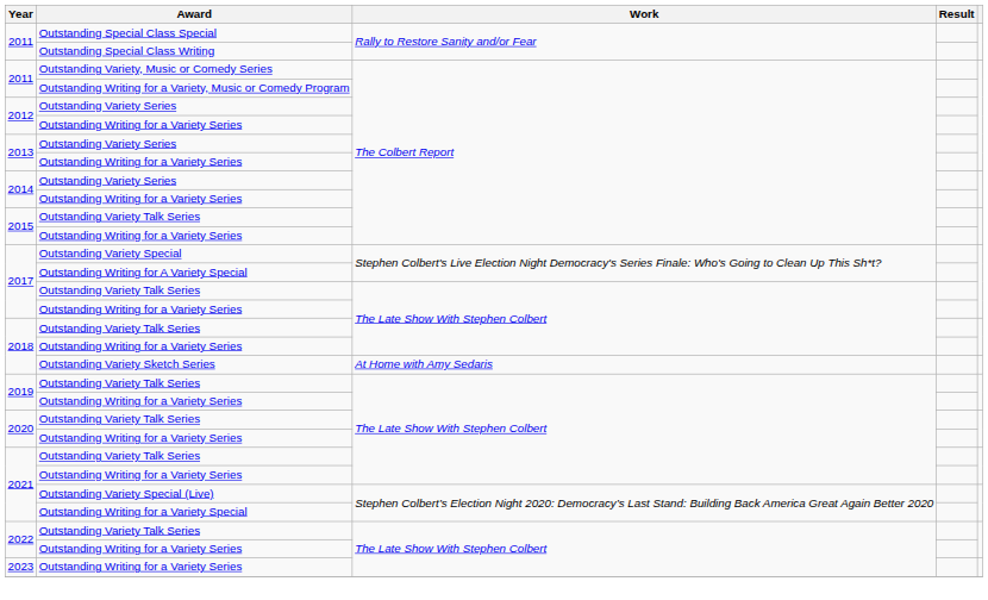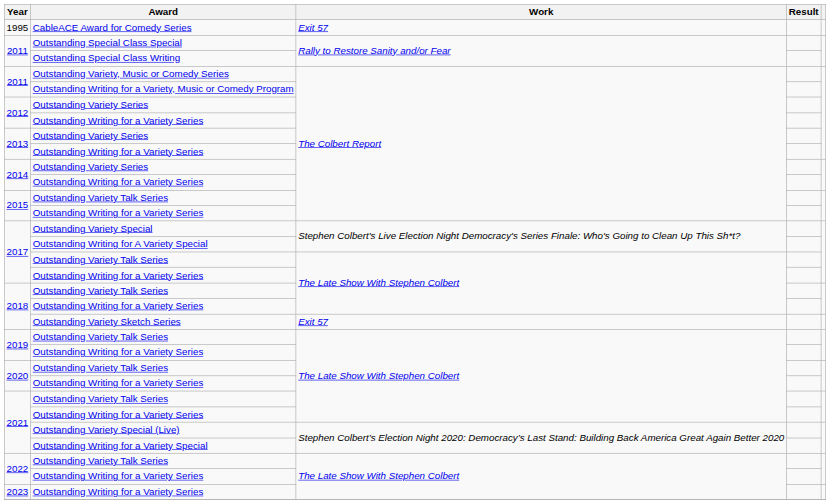 <table class="wikitable sortable">
 <tr>
 <th>Year</th>
 <th>Award</th>
 <th>Work</th>
 <th>Result</th>
 <th scope="col" class="unsortable"></th>
+</tr>
+<tr>
+<td style="text-align:center;",>1995</td>
+<td><a href='#'>CableACE Award for Comedy Series</a></td>
+<td><em><a href='#'>Exit 57</a></em></td>
+<td></td>
+<td></td>
 </tr>
 <tr>
 <td style="text-align:center;", rowspan=2><a href='#'>2011</a></td>
 <td><a href='#'>Outstanding Special Class Special</a></td>
 <td rowspan=2><em><a href='#'>Rally to Restore Sanity and/or Fear</a></em></td>
 <td></td>
 <td rowspan=2></td>
 </tr>
 <tr>
 <td><a href='#'>Outstanding Special Class Writing</a></td>
 <td></td>
 </tr>
 <tr>
 <td style="text-align:center;", rowspan=2><a href='#'>2011</a></td>
 <td><a href='#'>Outstanding Variety, Music or Comedy Series</a></td>
 <td rowspan=10><em><a href='#'>The Colbert Report</a></em></td>
 <td></td>
 </tr>
 <tr>
 <td><a href='#'>Outstanding Writing for a Variety, Music or Comedy Program</a></td>
 <td></td>
 </tr>
 <tr>
 <td style="text-align:center;", rowspan=2><a href='#'>2012</a></td>
 <td><a href='#'>Outstanding Variety Series</a></td>
 <td></td>
 </tr>
 <tr>
 <td><a href='#'>Outstanding Writing for a Variety Series</a></td>
 <td></td>
 </tr>
 <tr>
 <td style="text-align:center;", rowspan=2><a href='#'>2013</a></td>
 <td><a href='#'>Outstanding Variety Series</a></td>
 <td></td>
 </tr>
 <tr>
 <td><a href='#'>Outstanding Writing for a Variety Series</a></td>
 <td></td>
 </tr>
 <tr>
 <td style="text-align:center;", rowspan=2><a href='#'>2014</a></td>
 <td><a href='#'>Outstanding Variety Series</a></td>
 <td></td>
 <td rowspan=2></td>
 </tr>
 <tr>
 <td><a href='#'>Outstanding Writing for a Variety Series</a></td>
 <td></td>
 </tr>
 <tr>
 <td style="text-align:center;", rowspan=2><a href='#'>2015</a></td>
 <td><a href='#'>Outstanding Variety Talk Series</a></td>
 <td></td>
 <td rowspan=2></td>
 </tr>
 <tr>
 <td><a href='#'>Outstanding Writing for a Variety Series</a></td>
 <td></td>
 </tr>
 <tr>
 <td style="text-align:center;", rowspan=4><a href='#'>2017</a></td>
 <td><a href='#'>Outstanding Variety Special</a></td>
 <td rowspan=2><em>Stephen Colbert's Live Election Night Democracy's Series Finale: Who's Going to Clean Up This Sh*t?</em></td>
 <td></td>
 <td rowspan=4></td>
 </tr>
 <tr>
 <td><a href='#'>Outstanding Writing for A Variety Special</a></td>
 <td></td>
 </tr>
 <tr>
 <td><a href='#'>Outstanding Variety Talk Series</a></td>
 <td rowspan=4><em><a href='#'>The Late Show With Stephen Colbert</a></em></td>
 <td></td>
 </tr>
 <tr>
 <td><a href='#'>Outstanding Writing for a Variety Series</a></td>
 <td></td>
 </tr>
 <tr>
 <td style="text-align:center;", rowspan=3><a href='#'>2018</a></td>
 <td><a href='#'>Outstanding Variety Talk Series</a></td>
 <td></td>
 <td rowspan=2></td>
 </tr>
 <tr>
 <td><a href='#'>Outstanding Writing for a Variety Series</a></td>
 <td></td>
 </tr>
 <tr>
 <td><a href='#'>Outstanding Variety Sketch Series</a></td>
-<td rowspan=1><em><a href='#'>At Home with Amy Sedaris</a></em></td>
+<td><em><a href='#'>Exit 57</a></em></td>
 <td></td>
 <td></td>
 </tr>
 <tr>
 <td style="text-align:center;", rowspan=2><a href='#'>2019</a></td>
 <td><a href='#'>Outstanding Variety Talk Series</a></td>
 <td rowspan=6><em><a href='#'>The Late Show With Stephen Colbert</a></em></td>
 <td></td>
 <td rowspan=2></td>
 </tr>
 <tr>
 <td><a href='#'>Outstanding Writing for a Variety Series</a></td>
 <td></td>
 </tr>
 <tr>
 <td style="text-align:center;", rowspan=2><a href='#'>2020</a></td>
 <td><a href='#'>Outstanding Variety Talk Series</a></td>
 <td></td>
 <td rowspan=2></td>
 </tr>
 <tr>
 <td><a href='#'>Outstanding Writing for a Variety Series</a></td>
 <td></td>
 </tr>
 <tr>
 <td style="text-align:center;", rowspan=4><a href='#'>2021</a></td>
 <td><a href='#'>Outstanding Variety Talk Series</a></td>
 <td></td>
 <td rowspan=2></td>
 </tr>
 <tr>
 <td><a href='#'>Outstanding Writing for a Variety Series</a></td>
 <td></td>
 </tr>
 <tr>
 <td><a href='#'>Outstanding Variety Special (Live)</a></td>
 <td rowspan=2><em>Stephen Colbert’s Election Night 2020: Democracy’s Last Stand: Building Back America Great Again Better 2020</em></td>
 <td></td>
 <td rowspan=2></td>
 </tr>
 <tr>
 <td><a href='#'>Outstanding Writing for a Variety Special</a></td>
 <td></td>
 </tr>
 <tr>
 <td style="text-align:center;", rowspan=2><a href='#'>2022</a></td>
 <td><a href='#'>Outstanding Variety Talk Series</a></td>
 <td rowspan=3><em><a href='#'>The Late Show With Stephen Colbert</a></em></td>
 <td></td>
 <td rowspan=2></td>
 </tr>
 <tr>
 <td><a href='#'>Outstanding Writing for a Variety Series</a></td>
 <td></td>
 </tr>
 <tr>
 <td style="text-align:center;", rowspan=1><a href='#'>2023</a></td>
 <td><a href='#'>Outstanding Writing for a Variety Series</a></td>
 <td></td>
 <td></td>
 </tr>
 <tr>
 </tr>
 </table>
